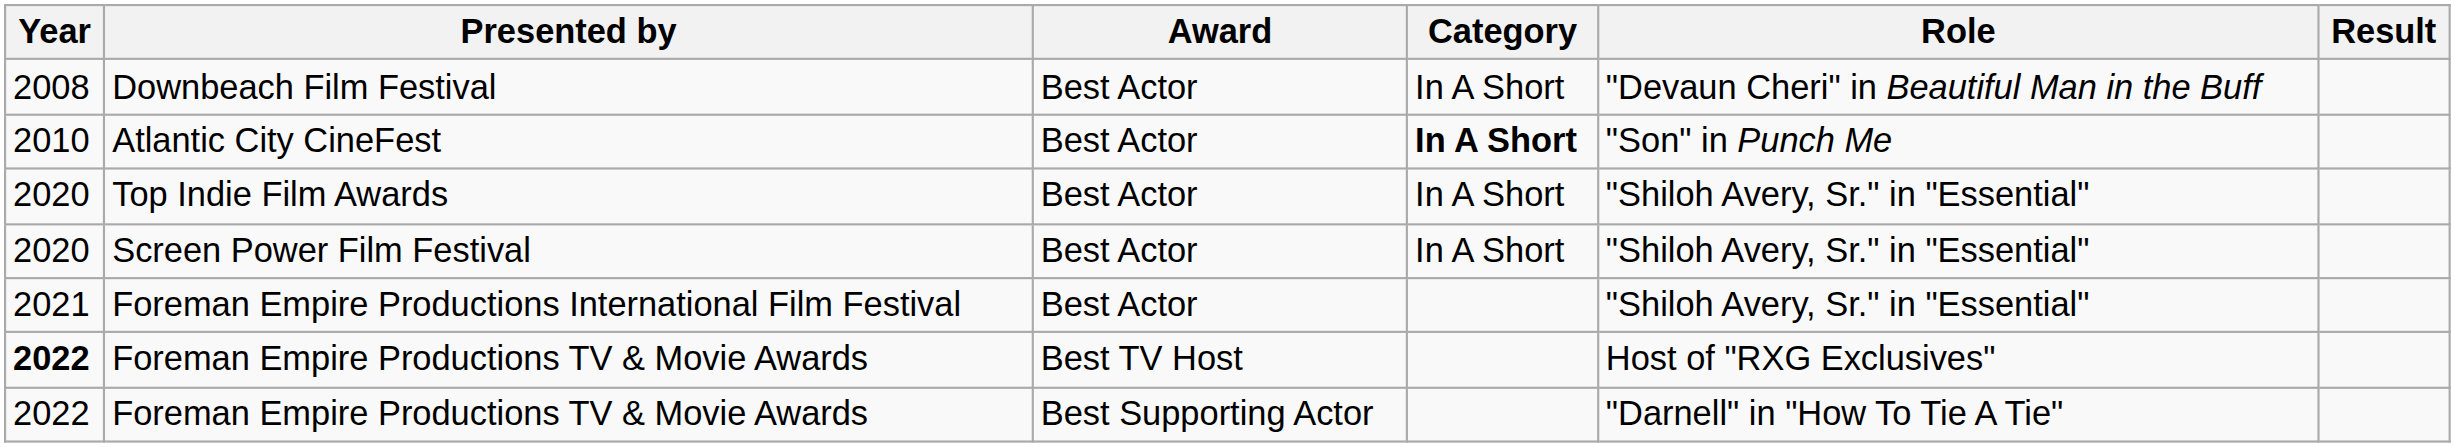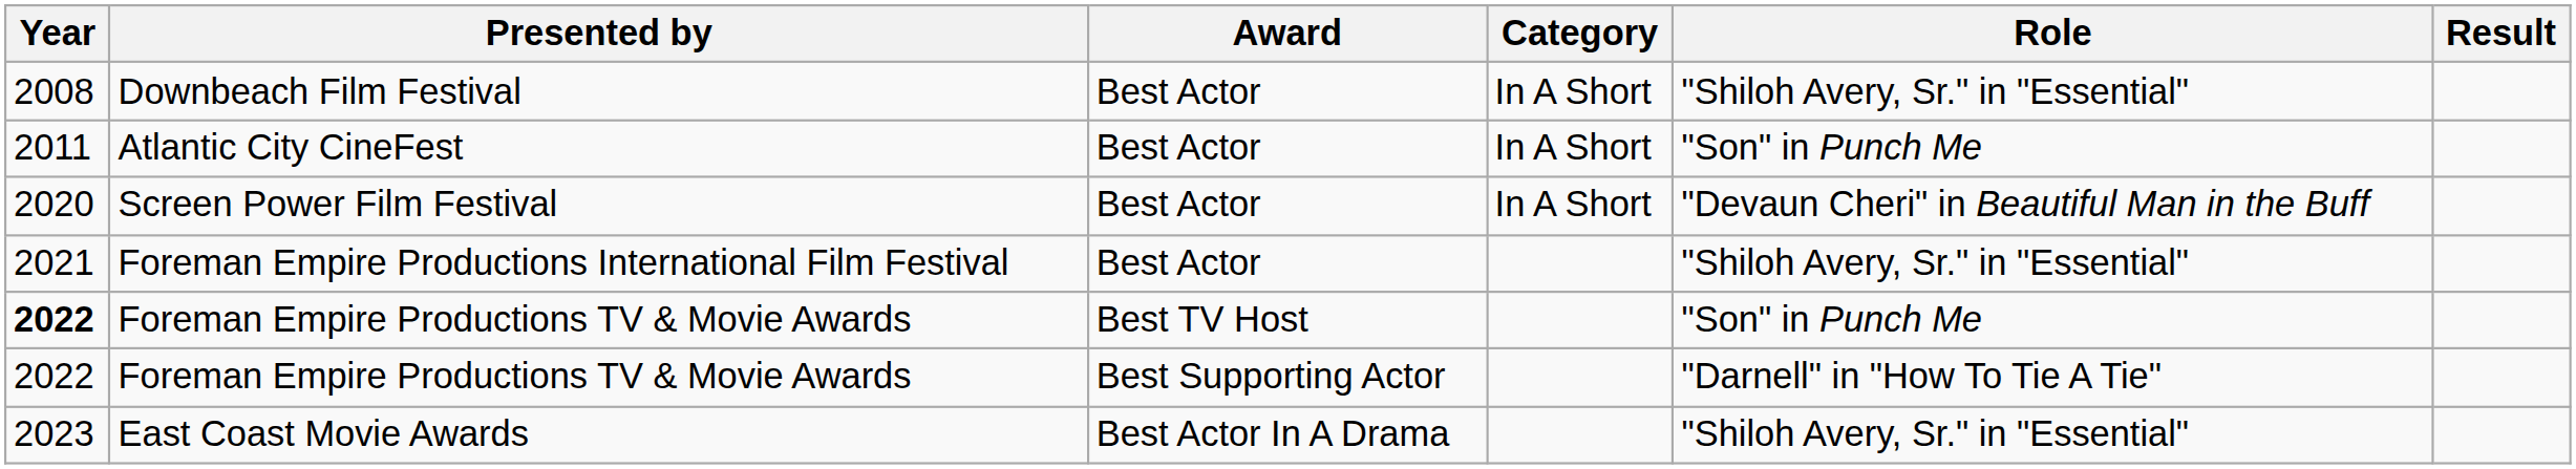 <table class="wikitable sortable" width="90%">
 <tr>
 <th>Year</th>
 <th>Presented by</th>
 <th>Award</th>
 <th>Category</th>
 <th>Role</th>
 <th>Result</th>
 </tr>
 <tr>
 <td>2008</td>
 <td>Downbeach Film Festival</td>
 <td>Best Actor</td>
 <td>In A Short</td>
-<td>"Devaun Cheri" in <em>Beautiful Man in the Buff</em></td>
+<td>"Shiloh Avery, Sr." in "Essential"</td>
 <td></td>
 </tr>
 <tr>
-<td>2010</td>
+<td>2011</td>
 <td>Atlantic City CineFest</td>
 <td>Best Actor</td>
-<td><strong>In A Short</strong></td>
+<td>In A Short</td>
 <td>"Son" in <em>Punch Me</em></td>
-<td></td>
-</tr>
-<tr>
-<td>2020</td>
-<td>Top Indie Film Awards</td>
-<td>Best Actor</td>
-<td>In A Short</td>
-<td>"Shiloh Avery, Sr." in "Essential"</td>
 <td></td>
 </tr>
 <tr>
 <td>2020</td>
 <td>Screen Power Film Festival</td>
 <td>Best Actor</td>
 <td>In A Short</td>
-<td>"Shiloh Avery, Sr." in "Essential"</td>
+<td>"Devaun Cheri" in <em>Beautiful Man in the Buff</em></td>
 <td></td>
 </tr>
 <tr>
 <td>2021</td>
 <td>Foreman Empire Productions International Film Festival</td>
 <td>Best Actor</td>
 <td></td>
 <td>"Shiloh Avery, Sr." in "Essential"</td>
 <td></td>
 </tr>
 <tr>
 <td><strong>2022</strong></td>
 <td>Foreman Empire Productions TV & Movie Awards</td>
 <td>Best TV Host</td>
 <td></td>
-<td>Host of "RXG Exclusives"</td>
+<td>"Son" in <em>Punch Me</em></td>
 <td></td>
 </tr>
 <tr>
 <td>2022</td>
 <td>Foreman Empire Productions TV & Movie Awards</td>
 <td>Best Supporting Actor</td>
 <td></td>
 <td>"Darnell" in "How To Tie A Tie"</td>
 <td></td>
 </tr>
+<tr>
+<td>2023</td>
+<td>East Coast Movie Awards</td>
+<td>Best Actor In A Drama</td>
+<td></td>
+<td>"Shiloh Avery, Sr." in "Essential"</td>
+<td></td>
+</tr>
 </table>
